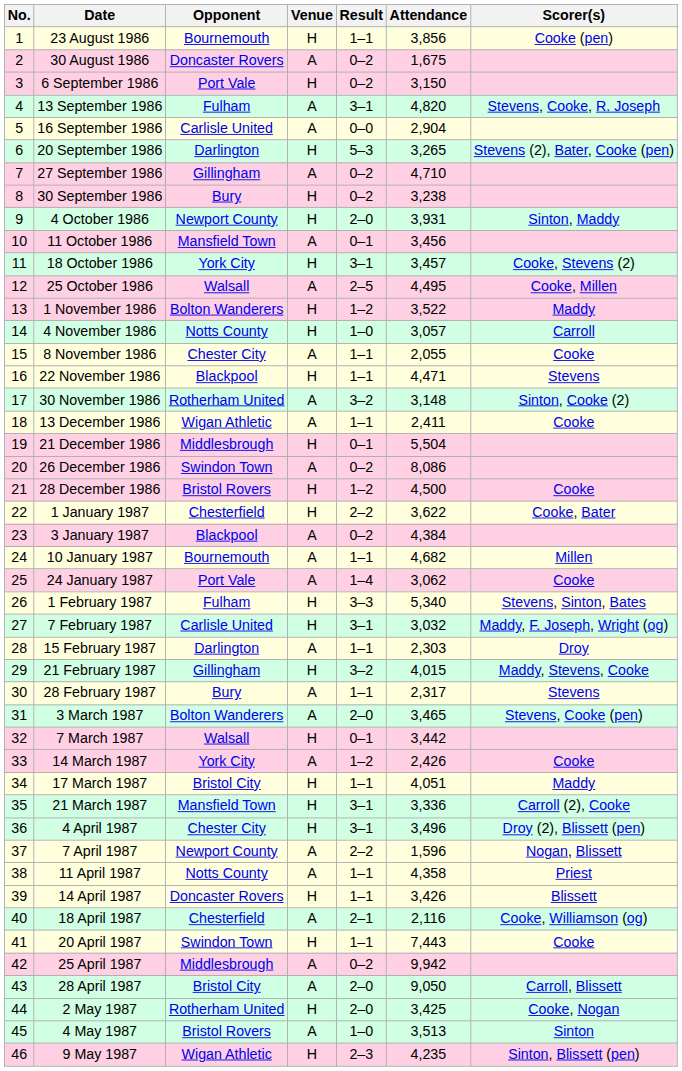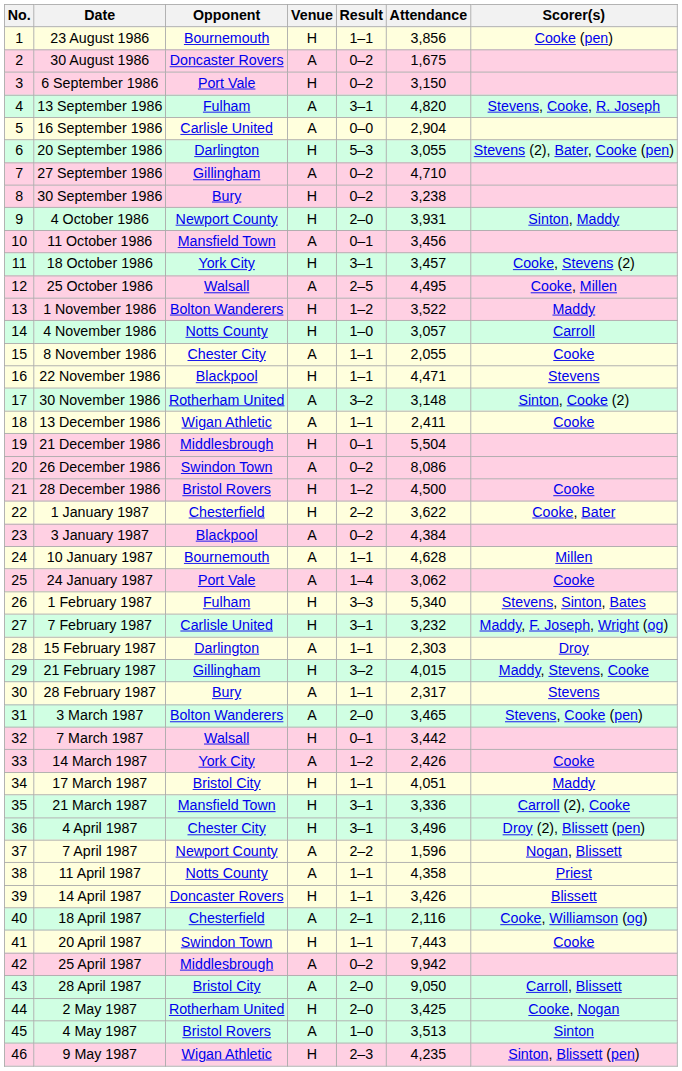 <table class="wikitable sortable" style="text-align:center;">
 <tr>
 <th>No.</th>
 <th>Date</th>
 <th>Opponent</th>
 <th>Venue</th>
 <th>Result</th>
 <th>Attendance</th>
 <th>Scorer(s)</th>
 </tr>
 <tr style="background:#ffd;">
 <td>1</td>
 <td>23 August 1986</td>
 <td><a href='#'>Bournemouth</a></td>
 <td>H</td>
 <td>1–1</td>
 <td>3,856</td>
 <td><a href='#'>Cooke</a> (<a href='#'>pen</a>)</td>
 </tr>
 <tr style="background:#ffd0e3;">
 <td>2</td>
 <td>30 August 1986</td>
 <td><a href='#'>Doncaster Rovers</a></td>
 <td>A</td>
 <td>0–2</td>
 <td>1,675</td>
 <td></td>
 </tr>
 <tr style="background:#ffd0e3;">
 <td>3</td>
 <td>6 September 1986</td>
 <td><a href='#'>Port Vale</a></td>
 <td>H</td>
 <td>0–2</td>
 <td>3,150</td>
 <td></td>
 </tr>
 <tr style="background:#d0ffe3;">
 <td>4</td>
 <td>13 September 1986</td>
 <td><a href='#'>Fulham</a></td>
 <td>A</td>
 <td>3–1</td>
 <td>4,820</td>
 <td><a href='#'>Stevens</a>, <a href='#'>Cooke</a>, <a href='#'>R. Joseph</a></td>
 </tr>
 <tr style="background:#ffd;">
 <td>5</td>
 <td>16 September 1986</td>
 <td><a href='#'>Carlisle United</a></td>
 <td>A</td>
 <td>0–0</td>
 <td>2,904</td>
 <td></td>
 </tr>
 <tr style="background:#d0ffe3;">
 <td>6</td>
 <td>20 September 1986</td>
 <td><a href='#'>Darlington</a></td>
 <td>H</td>
 <td>5–3</td>
-<td>3,265</td>
+<td>3,055</td>
 <td><a href='#'>Stevens</a> (2), <a href='#'>Bater</a>, <a href='#'>Cooke</a> (<a href='#'>pen</a>)</td>
 </tr>
 <tr style="background:#ffd0e3;">
 <td>7</td>
 <td>27 September 1986</td>
 <td><a href='#'>Gillingham</a></td>
 <td>A</td>
 <td>0–2</td>
 <td>4,710</td>
 <td></td>
 </tr>
 <tr style="background:#ffd0e3;">
 <td>8</td>
 <td>30 September 1986</td>
 <td><a href='#'>Bury</a></td>
 <td>H</td>
 <td>0–2</td>
 <td>3,238</td>
 <td></td>
 </tr>
 <tr style="background:#d0ffe3;">
 <td>9</td>
 <td>4 October 1986</td>
 <td><a href='#'>Newport County</a></td>
 <td>H</td>
 <td>2–0</td>
 <td>3,931</td>
 <td><a href='#'>Sinton</a>, <a href='#'>Maddy</a></td>
 </tr>
 <tr style="background:#ffd0e3;">
 <td>10</td>
 <td>11 October 1986</td>
 <td><a href='#'>Mansfield Town</a></td>
 <td>A</td>
 <td>0–1</td>
 <td>3,456</td>
 <td></td>
 </tr>
 <tr style="background:#d0ffe3;">
 <td>11</td>
 <td>18 October 1986</td>
 <td><a href='#'>York City</a></td>
 <td>H</td>
 <td>3–1</td>
 <td>3,457</td>
 <td><a href='#'>Cooke</a>, <a href='#'>Stevens</a> (2)</td>
 </tr>
 <tr style="background:#ffd0e3;">
 <td>12</td>
 <td>25 October 1986</td>
 <td><a href='#'>Walsall</a></td>
 <td>A</td>
 <td>2–5</td>
 <td>4,495</td>
 <td><a href='#'>Cooke</a>, <a href='#'>Millen</a></td>
 </tr>
 <tr style="background:#ffd0e3;">
 <td>13</td>
 <td>1 November 1986</td>
 <td><a href='#'>Bolton Wanderers</a></td>
 <td>H</td>
 <td>1–2</td>
 <td>3,522</td>
 <td><a href='#'>Maddy</a></td>
 </tr>
 <tr style="background:#d0ffe3;">
 <td>14</td>
 <td>4 November 1986</td>
 <td><a href='#'>Notts County</a></td>
 <td>H</td>
 <td>1–0</td>
 <td>3,057</td>
 <td><a href='#'>Carroll</a></td>
 </tr>
 <tr style="background:#ffd;">
 <td>15</td>
 <td>8 November 1986</td>
 <td><a href='#'>Chester City</a></td>
 <td>A</td>
 <td>1–1</td>
 <td>2,055</td>
 <td><a href='#'>Cooke</a></td>
 </tr>
 <tr style="background:#ffd;">
 <td>16</td>
 <td>22 November 1986</td>
 <td><a href='#'>Blackpool</a></td>
 <td>H</td>
 <td>1–1</td>
 <td>4,471</td>
 <td><a href='#'>Stevens</a></td>
 </tr>
 <tr style="background:#d0ffe3;">
 <td>17</td>
 <td>30 November 1986</td>
 <td><a href='#'>Rotherham United</a></td>
 <td>A</td>
 <td>3–2</td>
 <td>3,148</td>
 <td><a href='#'>Sinton</a>, <a href='#'>Cooke</a> (2)</td>
 </tr>
 <tr style="background:#ffd;">
 <td>18</td>
 <td>13 December 1986</td>
 <td><a href='#'>Wigan Athletic</a></td>
 <td>A</td>
 <td>1–1</td>
 <td>2,411</td>
 <td><a href='#'>Cooke</a></td>
 </tr>
 <tr style="background:#ffd0e3;">
 <td>19</td>
 <td>21 December 1986</td>
 <td><a href='#'>Middlesbrough</a></td>
 <td>H</td>
 <td>0–1</td>
 <td>5,504</td>
 <td></td>
 </tr>
 <tr style="background:#ffd0e3;">
 <td>20</td>
 <td>26 December 1986</td>
 <td><a href='#'>Swindon Town</a></td>
 <td>A</td>
 <td>0–2</td>
 <td>8,086</td>
 <td></td>
 </tr>
 <tr style="background:#ffd0e3;">
 <td>21</td>
 <td>28 December 1986</td>
 <td><a href='#'>Bristol Rovers</a></td>
 <td>H</td>
 <td>1–2</td>
 <td>4,500</td>
 <td><a href='#'>Cooke</a></td>
 </tr>
 <tr style="background:#ffd;">
 <td>22</td>
 <td>1 January 1987</td>
 <td><a href='#'>Chesterfield</a></td>
 <td>H</td>
 <td>2–2</td>
 <td>3,622</td>
 <td><a href='#'>Cooke</a>, <a href='#'>Bater</a></td>
 </tr>
 <tr style="background:#ffd0e3;">
 <td>23</td>
 <td>3 January 1987</td>
 <td><a href='#'>Blackpool</a></td>
 <td>A</td>
 <td>0–2</td>
 <td>4,384</td>
 <td></td>
 </tr>
 <tr style="background:#ffd;">
 <td>24</td>
 <td>10 January 1987</td>
 <td><a href='#'>Bournemouth</a></td>
 <td>A</td>
 <td>1–1</td>
-<td>4,682</td>
+<td>4,628</td>
 <td><a href='#'>Millen</a></td>
 </tr>
 <tr style="background:#ffd0e3;">
 <td>25</td>
 <td>24 January 1987</td>
 <td><a href='#'>Port Vale</a></td>
 <td>A</td>
 <td>1–4</td>
 <td>3,062</td>
 <td><a href='#'>Cooke</a></td>
 </tr>
 <tr style="background:#ffd;">
 <td>26</td>
 <td>1 February 1987</td>
 <td><a href='#'>Fulham</a></td>
 <td>H</td>
 <td>3–3</td>
 <td>5,340</td>
 <td><a href='#'>Stevens</a>, <a href='#'>Sinton</a>, <a href='#'>Bates</a></td>
 </tr>
 <tr style="background:#d0ffe3;">
 <td>27</td>
 <td>7 February 1987</td>
 <td><a href='#'>Carlisle United</a></td>
 <td>H</td>
 <td>3–1</td>
-<td>3,032</td>
+<td>3,232</td>
 <td><a href='#'>Maddy</a>, <a href='#'>F. Joseph</a>, <a href='#'>Wright</a> (<a href='#'>og</a>)</td>
 </tr>
 <tr style="background:#ffd;">
 <td>28</td>
 <td>15 February 1987</td>
 <td><a href='#'>Darlington</a></td>
 <td>A</td>
 <td>1–1</td>
 <td>2,303</td>
 <td><a href='#'>Droy</a></td>
 </tr>
 <tr style="background:#d0ffe3;">
 <td>29</td>
 <td>21 February 1987</td>
 <td><a href='#'>Gillingham</a></td>
 <td>H</td>
 <td>3–2</td>
 <td>4,015</td>
 <td><a href='#'>Maddy</a>, <a href='#'>Stevens</a>, <a href='#'>Cooke</a></td>
 </tr>
 <tr style="background:#ffd;">
 <td>30</td>
 <td>28 February 1987</td>
 <td><a href='#'>Bury</a></td>
 <td>A</td>
 <td>1–1</td>
 <td>2,317</td>
 <td><a href='#'>Stevens</a></td>
 </tr>
 <tr style="background:#d0ffe3;">
 <td>31</td>
 <td>3 March 1987</td>
 <td><a href='#'>Bolton Wanderers</a></td>
 <td>A</td>
 <td>2–0</td>
 <td>3,465</td>
 <td><a href='#'>Stevens</a>, <a href='#'>Cooke</a> (<a href='#'>pen</a>)</td>
 </tr>
 <tr style="background:#ffd0e3;">
 <td>32</td>
 <td>7 March 1987</td>
 <td><a href='#'>Walsall</a></td>
 <td>H</td>
 <td>0–1</td>
 <td>3,442</td>
 <td></td>
 </tr>
 <tr style="background:#ffd0e3;">
 <td>33</td>
 <td>14 March 1987</td>
 <td><a href='#'>York City</a></td>
 <td>A</td>
 <td>1–2</td>
 <td>2,426</td>
 <td><a href='#'>Cooke</a></td>
 </tr>
 <tr style="background:#ffd;">
 <td>34</td>
 <td>17 March 1987</td>
 <td><a href='#'>Bristol City</a></td>
 <td>H</td>
 <td>1–1</td>
 <td>4,051</td>
 <td><a href='#'>Maddy</a></td>
 </tr>
 <tr style="background:#d0ffe3;">
 <td>35</td>
 <td>21 March 1987</td>
 <td><a href='#'>Mansfield Town</a></td>
 <td>H</td>
 <td>3–1</td>
 <td>3,336</td>
 <td><a href='#'>Carroll</a> (2), <a href='#'>Cooke</a></td>
 </tr>
 <tr style="background:#d0ffe3;">
 <td>36</td>
 <td>4 April 1987</td>
 <td><a href='#'>Chester City</a></td>
 <td>H</td>
 <td>3–1</td>
 <td>3,496</td>
 <td><a href='#'>Droy</a> (2), <a href='#'>Blissett</a> (<a href='#'>pen</a>)</td>
 </tr>
 <tr style="background:#ffd;">
 <td>37</td>
 <td>7 April 1987</td>
 <td><a href='#'>Newport County</a></td>
 <td>A</td>
 <td>2–2</td>
 <td>1,596</td>
 <td><a href='#'>Nogan</a>, <a href='#'>Blissett</a></td>
 </tr>
 <tr style="background:#ffd;">
 <td>38</td>
 <td>11 April 1987</td>
 <td><a href='#'>Notts County</a></td>
 <td>A</td>
 <td>1–1</td>
 <td>4,358</td>
 <td><a href='#'>Priest</a></td>
 </tr>
 <tr style="background:#ffd;">
 <td>39</td>
 <td>14 April 1987</td>
 <td><a href='#'>Doncaster Rovers</a></td>
 <td>H</td>
 <td>1–1</td>
 <td>3,426</td>
 <td><a href='#'>Blissett</a></td>
 </tr>
 <tr style="background:#d0ffe3;">
 <td>40</td>
 <td>18 April 1987</td>
 <td><a href='#'>Chesterfield</a></td>
 <td>A</td>
 <td>2–1</td>
 <td>2,116</td>
 <td><a href='#'>Cooke</a>, <a href='#'>Williamson</a> (<a href='#'>og</a>)</td>
 </tr>
 <tr style="background:#ffd;">
 <td>41</td>
 <td>20 April 1987</td>
 <td><a href='#'>Swindon Town</a></td>
 <td>H</td>
 <td>1–1</td>
 <td>7,443</td>
 <td><a href='#'>Cooke</a></td>
 </tr>
 <tr style="background:#ffd0e3;">
 <td>42</td>
 <td>25 April 1987</td>
 <td><a href='#'>Middlesbrough</a></td>
 <td>A</td>
 <td>0–2</td>
 <td>9,942</td>
 <td></td>
 </tr>
 <tr style="background:#d0ffe3;">
 <td>43</td>
 <td>28 April 1987</td>
 <td><a href='#'>Bristol City</a></td>
 <td>A</td>
 <td>2–0</td>
 <td>9,050</td>
 <td><a href='#'>Carroll</a>, <a href='#'>Blissett</a></td>
 </tr>
 <tr style="background:#d0ffe3;">
 <td>44</td>
 <td>2 May 1987</td>
 <td><a href='#'>Rotherham United</a></td>
 <td>H</td>
 <td>2–0</td>
 <td>3,425</td>
 <td><a href='#'>Cooke</a>, <a href='#'>Nogan</a></td>
 </tr>
 <tr style="background:#d0ffe3;">
 <td>45</td>
 <td>4 May 1987</td>
 <td><a href='#'>Bristol Rovers</a></td>
 <td>A</td>
 <td>1–0</td>
 <td>3,513</td>
 <td><a href='#'>Sinton</a></td>
 </tr>
 <tr style="background:#ffd0e3;">
 <td>46</td>
 <td>9 May 1987</td>
 <td><a href='#'>Wigan Athletic</a></td>
 <td>H</td>
 <td>2–3</td>
 <td>4,235</td>
 <td><a href='#'>Sinton</a>, <a href='#'>Blissett</a> (<a href='#'>pen</a>)</td>
 </tr>
 </table>
